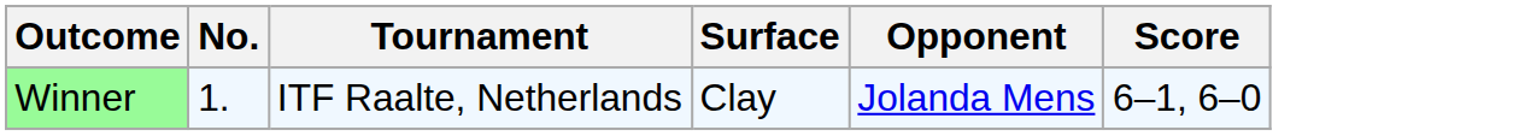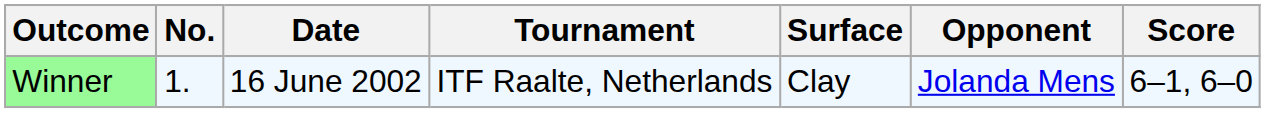 <table class="sortable wikitable" style=font-size:97%>
 <tr>
 <th>Outcome</th>
 <th>No.</th>
+<th>Date</th>
 <th>Tournament</th>
 <th>Surface</th>
 <th>Opponent</th>
 <th>Score</th>
 </tr>
 <tr style="background:#f0f8ff;">
 <td style="background:#98fb98;">Winner</td>
 <td>1.</td>
+<td>16 June 2002</td>
 <td>ITF Raalte, Netherlands</td>
 <td>Clay</td>
 <td> <a href='#'>Jolanda Mens</a></td>
 <td>6–1, 6–0</td>
 </tr>
 </table>
